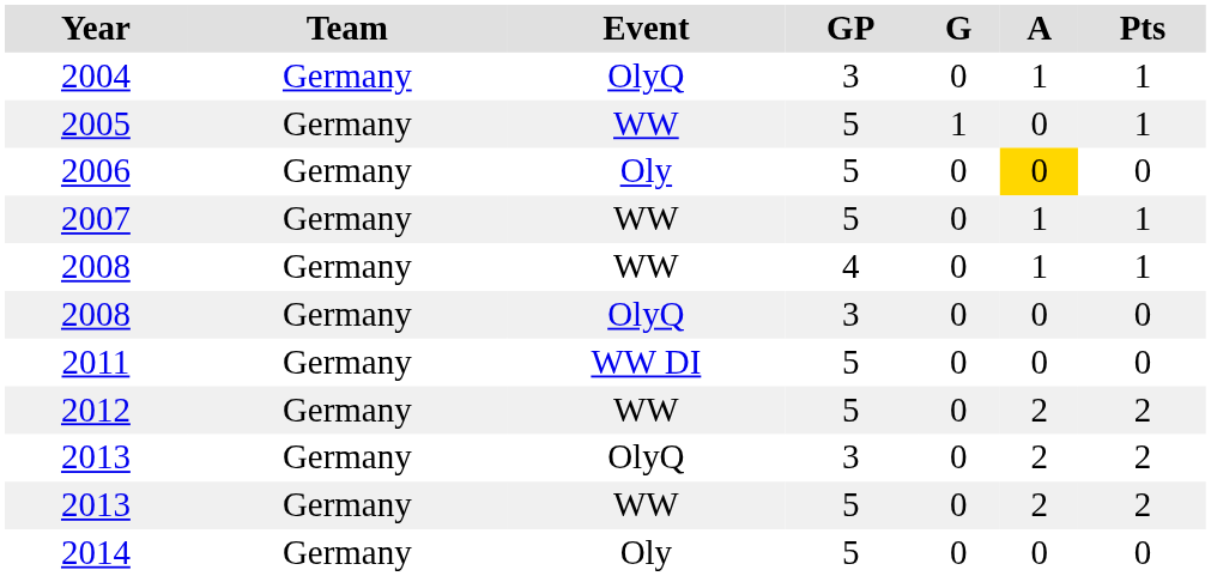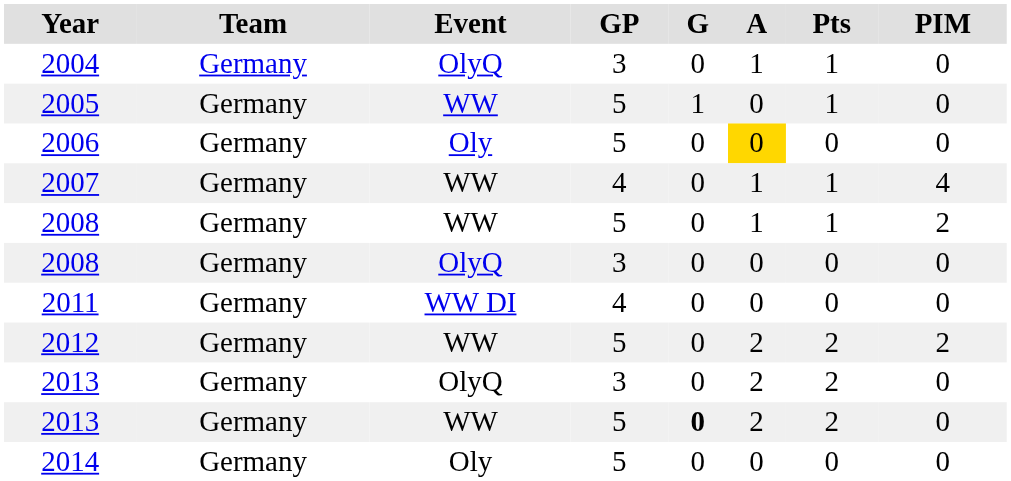 <table BORDER="0" CELLPADDING="2" CELLSPACING="0" width="35%">
 <tr ALIGN="center" bgcolor="#e0e0e0">
 <th>Year</th>
 <th>Team</th>
 <th>Event</th>
 <th>GP</th>
 <th>G</th>
 <th>A</th>
 <th>Pts</th>
+<th>PIM</th>
 </tr>
 <tr ALIGN="center">
 <td><a href='#'>2004</a></td>
 <td><a href='#'>Germany</a></td>
 <td><a href='#'>OlyQ</a></td>
 <td>3</td>
 <td>0</td>
 <td>1</td>
 <td>1</td>
+<td>0</td>
 </tr>
 <tr ALIGN="center" bgcolor="#f0f0f0">
 <td><a href='#'>2005</a></td>
 <td>Germany</td>
 <td><a href='#'>WW</a></td>
 <td>5</td>
 <td>1</td>
 <td>0</td>
 <td>1</td>
+<td>0</td>
 </tr>
 <tr ALIGN="center">
 <td><a href='#'>2006</a></td>
 <td>Germany</td>
 <td><a href='#'>Oly</a></td>
 <td>5</td>
 <td>0</td>
 <td style="background: gold;">0</td>
 <td>0</td>
+<td>0</td>
 </tr>
 <tr ALIGN="center" bgcolor="#f0f0f0">
 <td><a href='#'>2007</a></td>
+<td>Germany</td>
+<td>WW</td>
+<td>4</td>
+<td>0</td>
+<td>1</td>
+<td>1</td>
+<td>4</td>
+</tr>
+<tr ALIGN="center">
+<td><a href='#'>2008</a></td>
 <td>Germany</td>
 <td>WW</td>
 <td>5</td>
 <td>0</td>
 <td>1</td>
 <td>1</td>
-</tr>
-<tr ALIGN="center">
-<td><a href='#'>2008</a></td>
-<td>Germany</td>
-<td>WW</td>
-<td>4</td>
-<td>0</td>
-<td>1</td>
-<td>1</td>
+<td>2</td>
 </tr>
 <tr ALIGN="center" bgcolor="#f0f0f0">
 <td><a href='#'>2008</a></td>
 <td>Germany</td>
 <td><a href='#'>OlyQ</a></td>
 <td>3</td>
 <td>0</td>
 <td>0</td>
 <td>0</td>
+<td>0</td>
 </tr>
 <tr ALIGN="center">
 <td><a href='#'>2011</a></td>
 <td>Germany</td>
 <td><a href='#'>WW DI</a></td>
-<td>5</td>
+<td>4</td>
+<td>0</td>
 <td>0</td>
 <td>0</td>
 <td>0</td>
 </tr>
 <tr ALIGN="center" bgcolor="#f0f0f0">
 <td><a href='#'>2012</a></td>
 <td>Germany</td>
 <td>WW</td>
 <td>5</td>
 <td>0</td>
 <td>2</td>
 <td>2</td>
+<td>2</td>
 </tr>
 <tr ALIGN="center">
 <td><a href='#'>2013</a></td>
 <td>Germany</td>
 <td>OlyQ</td>
 <td>3</td>
 <td>0</td>
 <td>2</td>
 <td>2</td>
+<td>0</td>
 </tr>
 <tr ALIGN="center" bgcolor="#f0f0f0">
 <td><a href='#'>2013</a></td>
 <td>Germany</td>
 <td>WW</td>
 <td>5</td>
-<td>0</td>
+<td><strong>0</strong></td>
 <td>2</td>
 <td>2</td>
+<td>0</td>
 </tr>
 <tr ALIGN="center">
 <td><a href='#'>2014</a></td>
 <td>Germany</td>
 <td>Oly</td>
 <td>5</td>
 <td>0</td>
 <td>0</td>
 <td>0</td>
+<td>0</td>
 </tr>
 </table>
